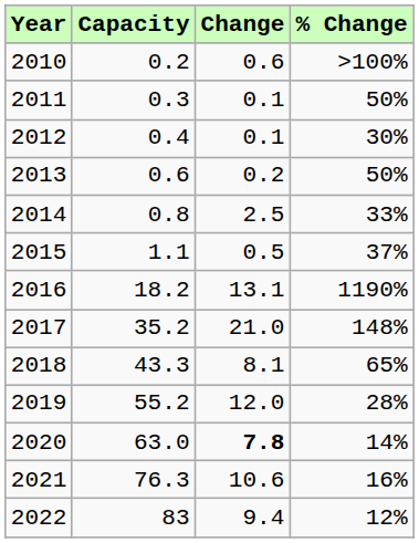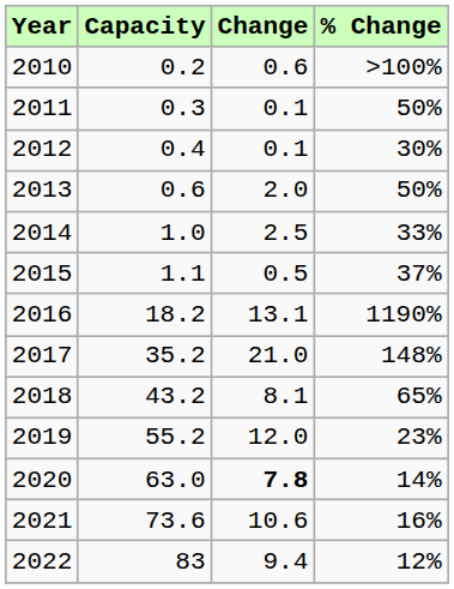 <table class=wikitable>
 <tr>
 <th scope="col" style="background-color: #cfb;">Year</th>
 <th scope="col" style="background-color: #cfb;">Capacity</th>
 <th scope="col" style="background-color: #cfb;">Change</th>
 <th scope="col" style="background-color: #cfb;">% Change</th>
 </tr>
 <tr align=right>
 <td>2010</td>
 <td>0.2</td>
 <td>0.6</td>
 <td>>100%</td>
 </tr>
 <tr align=right>
 <td>2011</td>
 <td>0.3</td>
 <td>0.1</td>
 <td>50%</td>
 </tr>
 <tr align=right>
 <td>2012</td>
 <td>0.4</td>
 <td>0.1</td>
 <td>30%</td>
 </tr>
 <tr align=right>
 <td>2013</td>
 <td>0.6</td>
-<td>0.2</td>
+<td>2.0</td>
 <td>50%</td>
 </tr>
 <tr align=right>
 <td>2014</td>
-<td>0.8</td>
+<td>1.0</td>
 <td>2.5</td>
 <td>33%</td>
 </tr>
 <tr align=right>
 <td>2015</td>
 <td>1.1</td>
 <td>0.5</td>
 <td>37%</td>
 </tr>
 <tr align=right>
 <td>2016</td>
 <td>18.2</td>
 <td>13.1</td>
 <td>1190%</td>
 </tr>
 <tr align=right>
 <td>2017</td>
 <td>35.2</td>
 <td>21.0</td>
 <td>148%</td>
 </tr>
 <tr align=right>
 <td>2018</td>
-<td>43.3</td>
+<td>43.2</td>
 <td>8.1</td>
 <td>65%</td>
 </tr>
 <tr align=right>
 <td>2019</td>
 <td>55.2</td>
 <td>12.0</td>
-<td>28%</td>
+<td>23%</td>
 </tr>
 <tr align=right>
 <td>2020</td>
 <td>63.0</td>
 <td><strong>7.8</strong></td>
 <td>14%</td>
 </tr>
 <tr align=right>
 <td>2021</td>
-<td>76.3</td>
+<td>73.6</td>
 <td>10.6</td>
 <td>16%</td>
 </tr>
 <tr align=right>
 <td>2022</td>
 <td>83</td>
 <td>9.4</td>
 <td>12%</td>
 </tr>
 </table>
